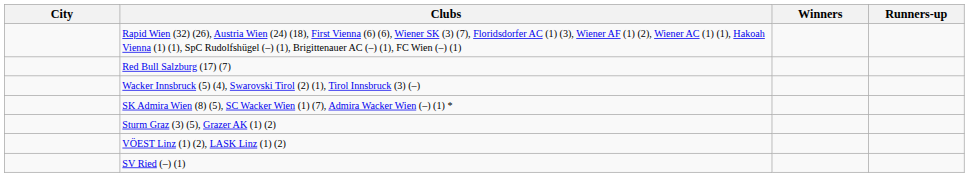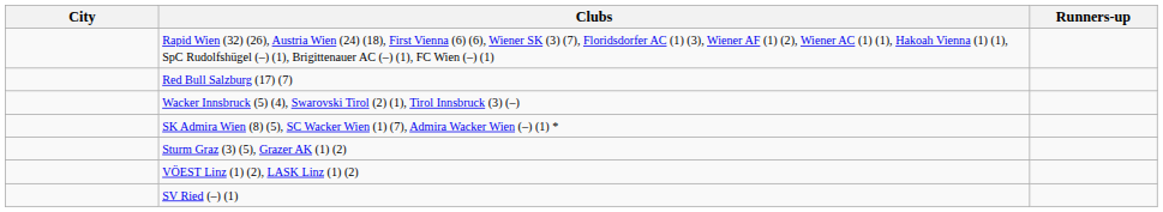 <table class="wikitable sortable" style="width:100%">
 <tr>
 <th style="width:12%;">City</th>
 <th style="width:68%;">Clubs</th>
-<th style="width:10%;">Winners</th>
 <th style="width:10%;">Runners-up</th>
 </tr>
 <tr>
 <td></td>
 <td><small><a href='#'>Rapid Wien</a> (32) (26), <a href='#'>Austria Wien</a> (24) (18), <a href='#'>First Vienna</a> (6) (6), <a href='#'>Wiener SK</a> (3) (7), <a href='#'>Floridsdorfer AC</a> (1) (3), <a href='#'>Wiener AF</a> (1) (2), <a href='#'>Wiener AC</a> (1) (1), <a href='#'>Hakoah Vienna</a> (1) (1), SpC Rudolfshügel (–) (1), Brigittenauer AC (–) (1), FC Wien (–) (1)</small></td>
 <td></td>
-<td></td>
 </tr>
 <tr>
 <td></td>
 <td><small><a href='#'>Red Bull Salzburg</a> (17) (7) </small></td>
-<td></td>
 <td></td>
 </tr>
 <tr>
 <td></td>
 <td><small><a href='#'>Wacker Innsbruck</a> (5) (4), <a href='#'>Swarovski Tirol</a> (2) (1), <a href='#'>Tirol Innsbruck</a> (3) (–) </small></td>
 <td></td>
-<td></td>
 </tr>
 <tr>
 <td></td>
 <td><small><a href='#'>SK Admira Wien</a> (8) (5), <a href='#'>SC Wacker Wien</a> (1) (7), <a href='#'>Admira Wacker Wien</a> (–) (1) *</small></td>
-<td></td>
 <td></td>
 </tr>
 <tr>
 <td></td>
 <td><small><a href='#'>Sturm Graz</a> (3) (5), <a href='#'>Grazer AK</a> (1) (2)</small></td>
 <td></td>
-<td></td>
 </tr>
 <tr>
 <td></td>
 <td><small><a href='#'>VÖEST Linz</a> (1) (2), <a href='#'>LASK Linz</a> (1) (2)</small></td>
-<td></td>
 <td></td>
 </tr>
 <tr>
 <td></td>
 <td><small><a href='#'>SV Ried</a> (–) (1)</small></td>
 <td></td>
-<td></td>
 </tr>
 </table>
